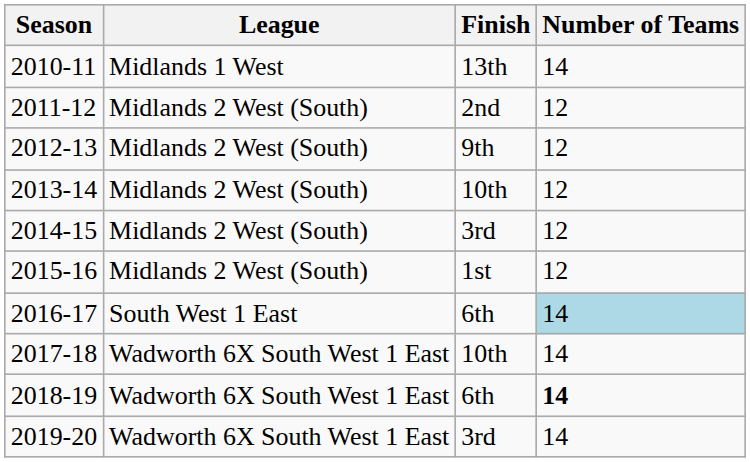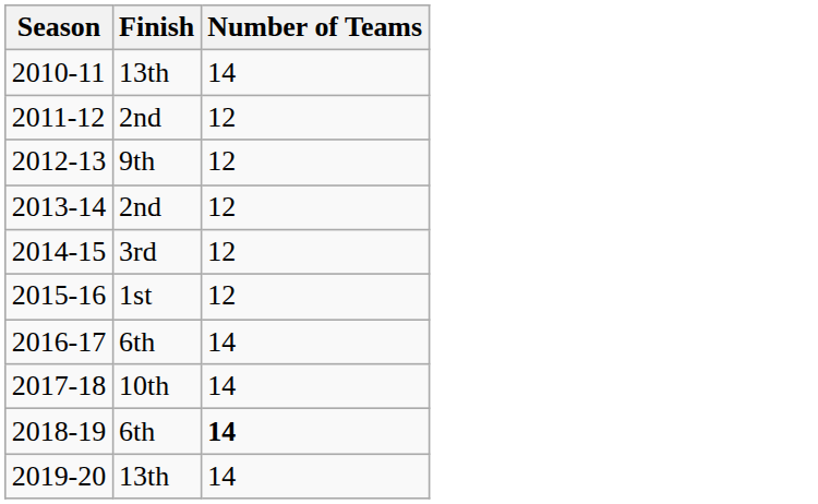 <table class="wikitable sortable">
 <tr>
 <th>Season</th>
-<th>League</th>
 <th>Finish</th>
 <th>Number of Teams</th>
 </tr>
 <tr>
 <td>2010-11</td>
-<td>Midlands 1 West</td>
 <td>13th</td>
 <td>14</td>
 </tr>
 <tr>
 <td>2011-12</td>
-<td>Midlands 2 West (South)</td>
 <td>2nd</td>
 <td>12</td>
 </tr>
 <tr>
 <td>2012-13</td>
-<td>Midlands 2 West (South)</td>
 <td>9th</td>
 <td>12</td>
 </tr>
 <tr>
 <td>2013-14</td>
-<td>Midlands 2 West (South)</td>
-<td>10th</td>
+<td>2nd</td>
 <td>12</td>
 </tr>
 <tr>
 <td>2014-15</td>
-<td>Midlands 2 West (South)</td>
 <td>3rd</td>
 <td>12</td>
 </tr>
 <tr>
 <td>2015-16</td>
-<td>Midlands 2 West (South)</td>
 <td>1st</td>
 <td>12</td>
 </tr>
 <tr>
 <td>2016-17</td>
-<td>South West 1 East</td>
 <td>6th</td>
-<td style="background: lightblue;">14</td>
+<td>14</td>
 </tr>
 <tr>
 <td>2017-18</td>
-<td>Wadworth 6X South West 1 East</td>
 <td>10th</td>
 <td>14</td>
 </tr>
 <tr>
 <td>2018-19</td>
-<td>Wadworth 6X South West 1 East</td>
 <td>6th</td>
 <td><strong>14</strong></td>
 </tr>
 <tr>
 <td>2019-20</td>
-<td>Wadworth 6X South West 1 East</td>
-<td>3rd</td>
+<td>13th</td>
 <td>14</td>
 </tr>
 </table>
